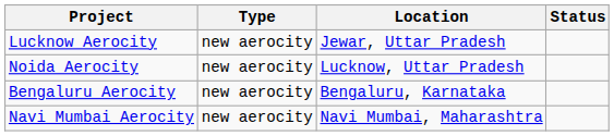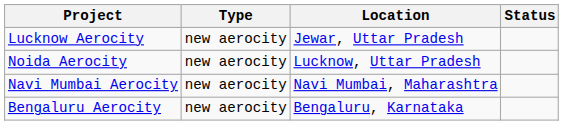 <table class="wikitable sortable">
 <tr>
 <th>Project</th>
 <th>Type</th>
 <th>Location</th>
 <th>Status</th>
 </tr>
 <tr>
 <td><a href='#'>Lucknow Aerocity</a></td>
 <td>new aerocity</td>
 <td><a href='#'>Jewar</a>, <a href='#'>Uttar Pradesh</a></td>
 <td></td>
 </tr>
 <tr>
 <td><a href='#'>Noida Aerocity</a></td>
 <td>new aerocity</td>
 <td><a href='#'>Lucknow</a>, <a href='#'>Uttar Pradesh</a></td>
 <td></td>
 </tr>
 <tr>
+<td><a href='#'>Navi Mumbai Aerocity</a></td>
+<td>new aerocity</td>
+<td><a href='#'>Navi Mumbai</a>, <a href='#'>Maharashtra</a></td>
+<td></td>
+</tr>
+<tr>
 <td><a href='#'>Bengaluru Aerocity</a></td>
 <td>new aerocity</td>
 <td><a href='#'>Bengaluru</a>, <a href='#'>Karnataka</a></td>
 <td></td>
 </tr>
-<tr>
-<td><a href='#'>Navi Mumbai Aerocity</a></td>
-<td>new aerocity</td>
-<td><a href='#'>Navi Mumbai</a>, <a href='#'>Maharashtra</a></td>
-<td></td>
-</tr>
 </table>
